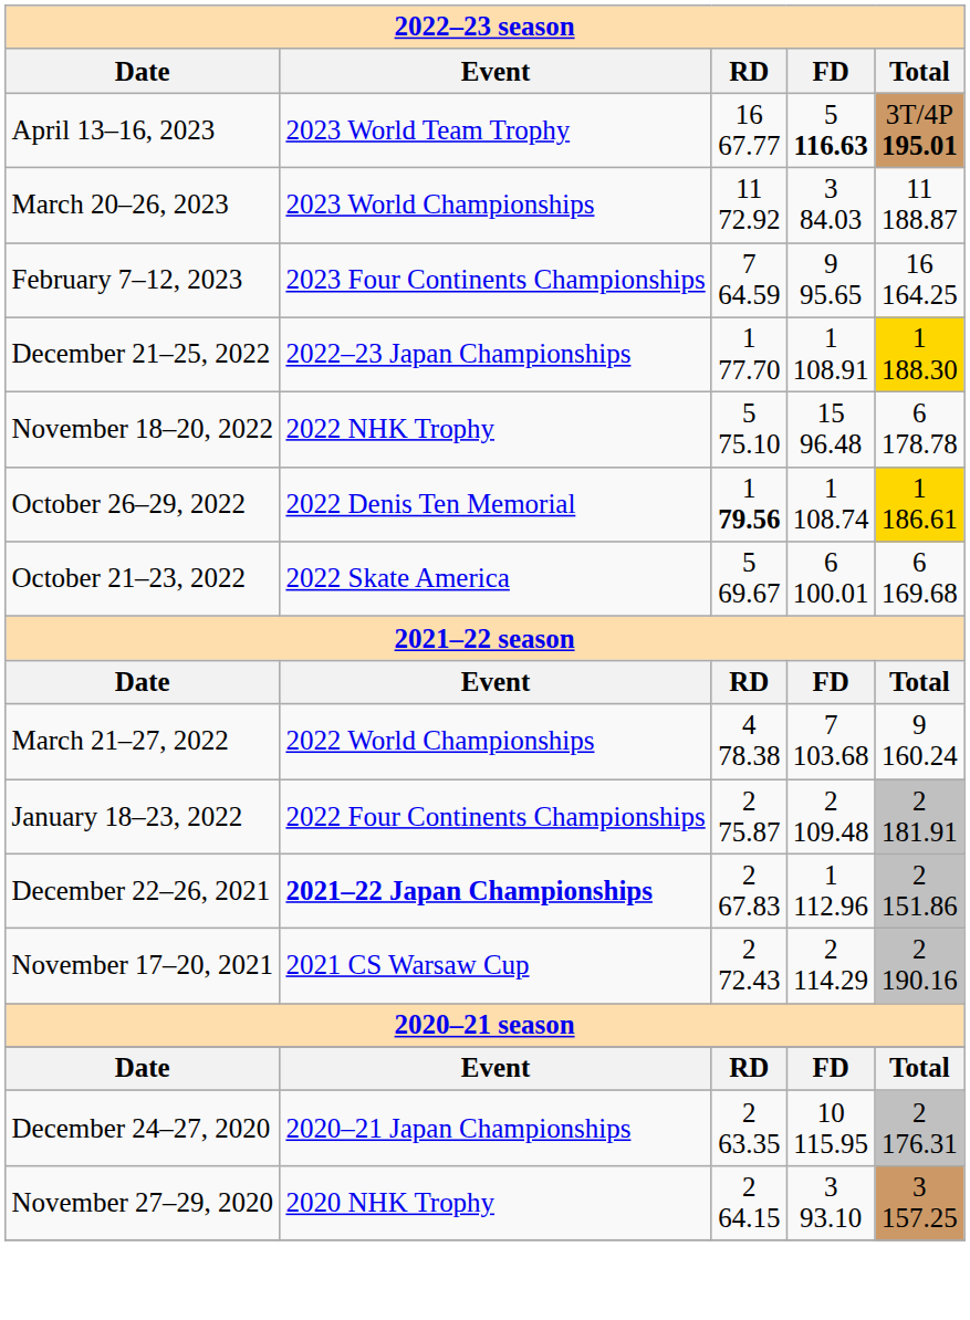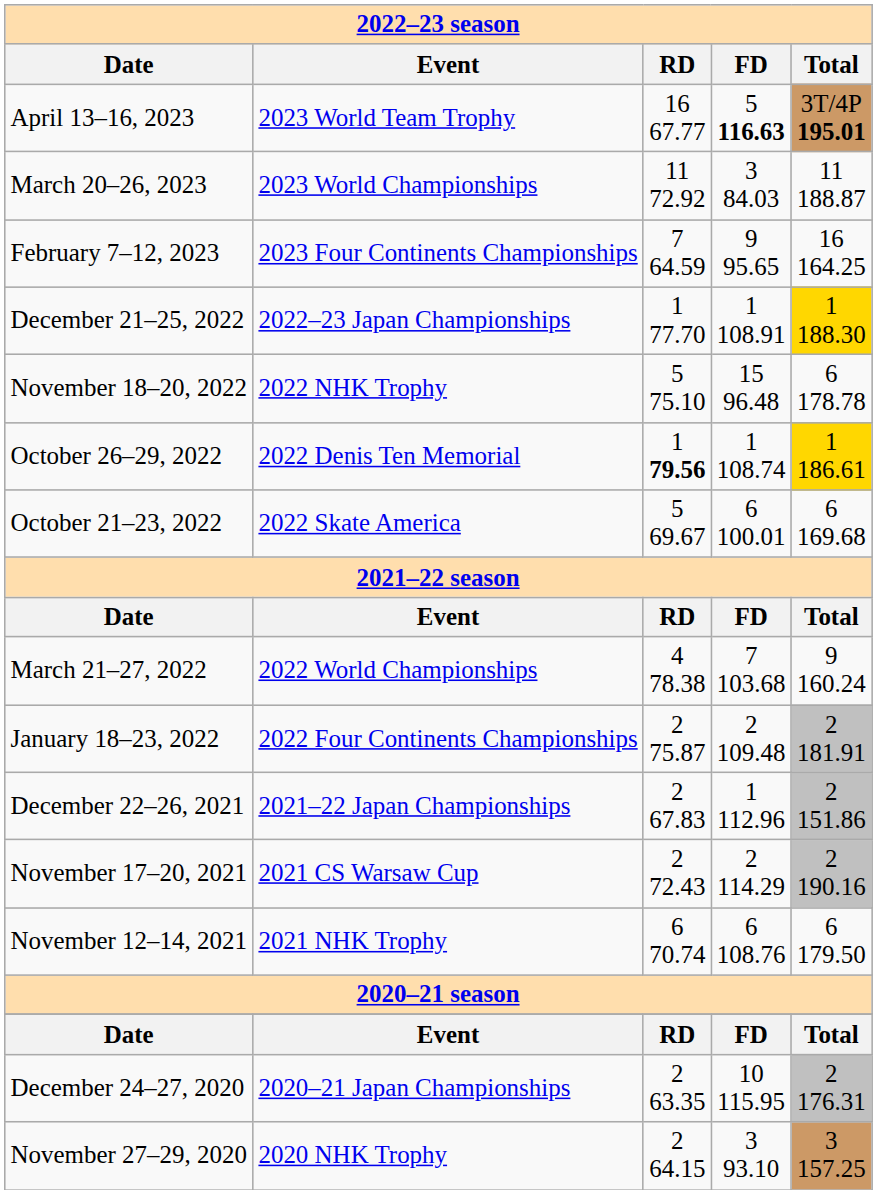 <table class="wikitable">
 <tr>
 <th colspan="5" style="background-color: #ffdead; " align="center"><a href='#'><strong>2022–23 season</strong></a></th>
 </tr>
 <tr>
 <th>Date</th>
 <th>Event</th>
 <th>RD</th>
 <th>FD</th>
 <th>Total</th>
 </tr>
 <tr>
 <td>April 13–16, 2023</td>
 <td><a href='#'>2023 World Team Trophy</a></td>
 <td align=center>16 <br> 67.77</td>
 <td align=center>5 <br> <strong>116.63</strong></td>
 <td align=center bgcolor=cc9966>3T/4P<br> <strong>195.01</strong></td>
 </tr>
 <tr>
 <td>March 20–26, 2023</td>
 <td><a href='#'>2023 World Championships</a></td>
 <td align=center>11 <br> 72.92</td>
 <td align=center>3 <br> 84.03</td>
 <td align=center>11 <br> 188.87</td>
 </tr>
 <tr>
 <td>February 7–12, 2023</td>
 <td><a href='#'>2023 Four Continents Championships</a></td>
 <td align=center>7 <br> 64.59</td>
 <td align=center>9 <br> 95.65</td>
 <td align=center>16 <br> 164.25</td>
 </tr>
 <tr>
 <td>December 21–25, 2022</td>
 <td><a href='#'>2022–23 Japan Championships</a></td>
 <td align=center>1 <br> 77.70</td>
 <td align=center>1 <br> 108.91</td>
 <td align=center bgcolor=gold>1 <br>188.30</td>
 </tr>
 <tr>
 <td>November 18–20, 2022</td>
 <td><a href='#'>2022 NHK Trophy</a></td>
 <td align=center>5 <br> 75.10</td>
 <td align=center>15 <br> 96.48</td>
 <td align=center>6 <br> 178.78</td>
 </tr>
 <tr>
 <td>October 26–29, 2022</td>
 <td><a href='#'>2022 Denis Ten Memorial</a></td>
 <td align=center>1 <br> <strong>79.56</strong></td>
 <td align=center>1 <br>108.74</td>
 <td align=center bgcolor=gold>1 <br> 186.61</td>
 </tr>
 <tr>
 <td>October 21–23, 2022</td>
 <td><a href='#'>2022 Skate America</a></td>
 <td align=center>5 <br> 69.67</td>
 <td align=center>6 <br> 100.01</td>
 <td align=center>6 <br> 169.68</td>
 </tr>
 <tr>
 <th colspan="5" style="background-color: #ffdead; " align="center"><a href='#'><strong>2021–22 season</strong></a></th>
 </tr>
 <tr>
 <th>Date</th>
 <th>Event</th>
 <th>RD</th>
 <th>FD</th>
 <th>Total</th>
 </tr>
 <tr>
 <td>March 21–27, 2022</td>
 <td><a href='#'>2022 World Championships</a></td>
 <td align=center>4 <br> 78.38</td>
 <td align=center>7 <br> 103.68</td>
 <td align=center>9 <br> 160.24</td>
 </tr>
 <tr>
 <td>January 18–23, 2022</td>
 <td><a href='#'>2022 Four Continents Championships</a></td>
 <td align=center>2 <br> 75.87</td>
 <td align=center>2 <br> 109.48</td>
 <td align=center bgcolor=silver>2 <br> 181.91</td>
 </tr>
 <tr>
 <td>December 22–26, 2021</td>
-<td><strong><a href='#'>2021–22 Japan Championships</a></strong></td>
+<td><a href='#'>2021–22 Japan Championships</a></td>
 <td align=center>2 <br> 67.83</td>
 <td align=center>1 <br> 112.96</td>
 <td align=center bgcolor=silver>2 <br> 151.86</td>
 </tr>
 <tr>
 <td>November 17–20, 2021</td>
 <td><a href='#'>2021 CS Warsaw Cup</a></td>
 <td align=center>2 <br> 72.43</td>
 <td align=center>2 <br> 114.29</td>
 <td align=center bgcolor=silver>2 <br> 190.16</td>
+</tr>
+<tr>
+<td>November 12–14, 2021</td>
+<td><a href='#'>2021 NHK Trophy</a></td>
+<td align=center>6 <br> 70.74</td>
+<td align=center>6 <br> 108.76</td>
+<td align=center>6 <br> 179.50</td>
 </tr>
 <tr>
 <th colspan="5" style="background-color: #ffdead; " align="center"><a href='#'><strong>2020–21 season</strong></a></th>
 </tr>
 <tr>
 </tr>
 <tr>
 <th>Date</th>
 <th>Event</th>
 <th>RD</th>
 <th>FD</th>
 <th>Total</th>
 </tr>
 <tr>
 <td>December 24–27, 2020</td>
 <td><a href='#'>2020–21 Japan Championships</a></td>
 <td align=center>2 <br> 63.35</td>
 <td align=center>10 <br> 115.95</td>
 <td align=center bgcolor=silver>2 <br> 176.31</td>
 </tr>
 <tr>
 <td>November 27–29, 2020</td>
 <td><a href='#'>2020 NHK Trophy</a></td>
 <td align=center>2 <br> 64.15</td>
 <td align=center>3 <br> 93.10</td>
 <td align=center bgcolor=cc9966>3 <br> 157.25</td>
 </tr>
 <tr>
 </tr>
 </table>
